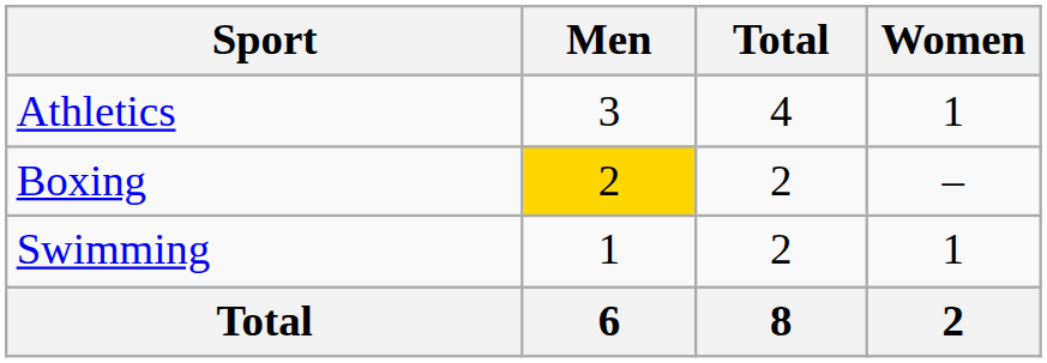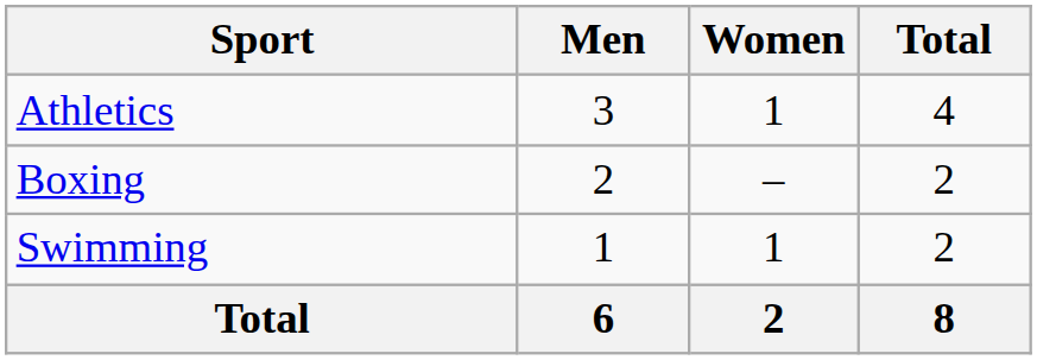 <table class="wikitable sortable" style="text-align:center;">
 <tr>
 <th width=180>Sport</th>
 <th width=55>Men</th>
+<th width=55>Women</th>
 <th width=55>Total</th>
-<th width=55>Women</th>
 </tr>
 <tr>
 <td align=left><a href='#'>Athletics</a></td>
 <td>3</td>
+<td>1</td>
 <td>4</td>
-<td>1</td>
 </tr>
 <tr>
 <td align=left><a href='#'>Boxing</a></td>
-<td style="background: gold;">2</td>
 <td>2</td>
 <td>–</td>
+<td>2</td>
 </tr>
 <tr>
 <td align=left><a href='#'>Swimming</a></td>
 <td>1</td>
+<td>1</td>
 <td>2</td>
-<td>1</td>
 </tr>
 <tr>
 <th>Total</th>
 <th>6</th>
+<th>2</th>
 <th>8</th>
-<th>2</th>
 </tr>
 </table>
